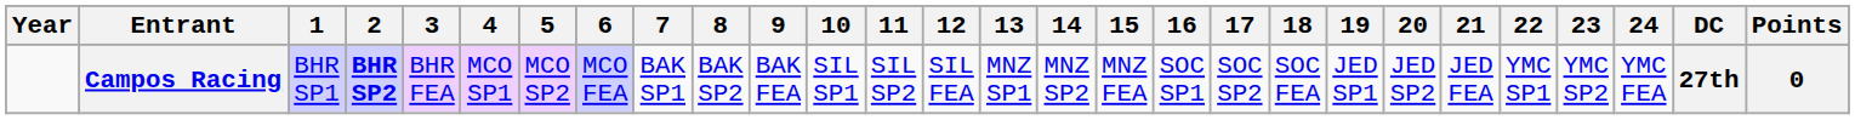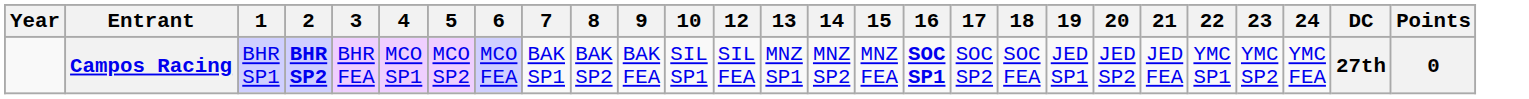 <table class="wikitable" style="text-align:center; font-size:85%">
 <tr>
 <th>Year</th>
 <th>Entrant</th>
 <th>1</th>
 <th>2</th>
 <th>3</th>
 <th>4</th>
 <th>5</th>
 <th>6</th>
 <th>7</th>
 <th>8</th>
 <th>9</th>
 <th>10</th>
-<th>11</th>
 <th>12</th>
 <th>13</th>
 <th>14</th>
 <th>15</th>
 <th>16</th>
 <th>17</th>
 <th>18</th>
 <th>19</th>
 <th>20</th>
 <th>21</th>
 <th>22</th>
 <th>23</th>
 <th>24</th>
 <th>DC</th>
 <th>Points</th>
 </tr>
 <tr>
 <td></td>
 <th nowrap><a href='#'>Campos Racing</a></th>
 <td style="background:#CFCFFF;"><a href='#'>BHR<br>SP1</a><br></td>
 <td style="background:#CFCFFF;"><strong><a href='#'>BHR<br>SP2</a><br></strong></td>
 <td style="background:#EFCFFF;"><a href='#'>BHR<br>FEA</a><br></td>
 <td style="background:#EFCFFF;"><a href='#'>MCO<br>SP1</a><br></td>
 <td style="background:#EFCFFF;"><a href='#'>MCO<br>SP2</a><br></td>
 <td style="background:#CFCFFF;"><a href='#'>MCO<br>FEA</a><br></td>
 <td><a href='#'>BAK<br>SP1</a></td>
 <td><a href='#'>BAK<br>SP2</a></td>
 <td><a href='#'>BAK<br>FEA</a></td>
 <td><a href='#'>SIL<br>SP1</a></td>
-<td><a href='#'>SIL<br>SP2</a></td>
 <td><a href='#'>SIL<br>FEA</a></td>
 <td><a href='#'>MNZ<br>SP1</a></td>
 <td><a href='#'>MNZ<br>SP2</a></td>
 <td><a href='#'>MNZ<br>FEA</a></td>
-<td><a href='#'>SOC<br>SP1</a></td>
+<td><strong><a href='#'>SOC<br>SP1</a></strong></td>
 <td><a href='#'>SOC<br>SP2</a></td>
 <td><a href='#'>SOC<br>FEA</a></td>
 <td><a href='#'>JED<br>SP1</a></td>
 <td><a href='#'>JED<br>SP2</a></td>
 <td><a href='#'>JED<br>FEA</a></td>
 <td><a href='#'>YMC<br>SP1</a></td>
 <td><a href='#'>YMC<br>SP2</a></td>
 <td><a href='#'>YMC<br>FEA</a></td>
 <th>27th</th>
 <th>0</th>
 </tr>
 </table>
